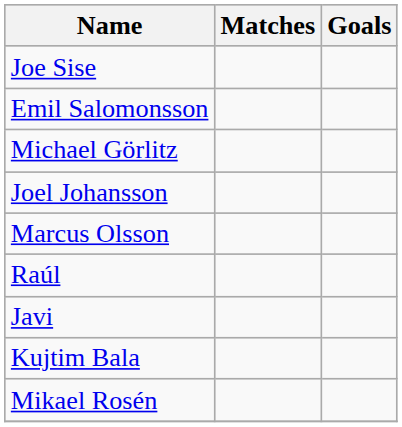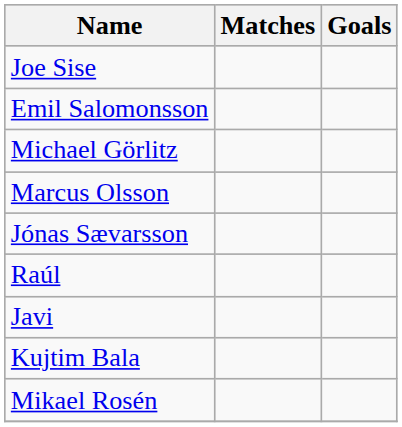 <table class="wikitable">
 <tr>
 <th>Name</th>
 <th>Matches</th>
 <th>Goals</th>
 </tr>
 <tr>
 <td> <a href='#'>Joe Sise</a></td>
 <td></td>
 <td></td>
 </tr>
 <tr>
 <td> <a href='#'>Emil Salomonsson</a></td>
 <td></td>
 <td></td>
 </tr>
 <tr>
 <td> <a href='#'>Michael Görlitz</a></td>
 <td></td>
 <td></td>
 </tr>
 <tr>
-<td> <a href='#'>Joel Johansson</a></td>
+<td> <a href='#'>Marcus Olsson</a></td>
 <td></td>
 <td></td>
 </tr>
 <tr>
-<td> <a href='#'>Marcus Olsson</a></td>
+<td> <a href='#'>Jónas Sævarsson</a></td>
 <td></td>
 <td></td>
 </tr>
 <tr>
 <td> <a href='#'>Raúl</a></td>
 <td></td>
 <td></td>
 </tr>
 <tr>
 <td> <a href='#'>Javi</a></td>
 <td></td>
 <td></td>
 </tr>
 <tr>
 <td> <a href='#'>Kujtim Bala</a></td>
 <td></td>
 <td></td>
 </tr>
 <tr>
 <td> <a href='#'>Mikael Rosén</a></td>
 <td></td>
 <td></td>
 </tr>
 <tr>
 </tr>
 </table>
